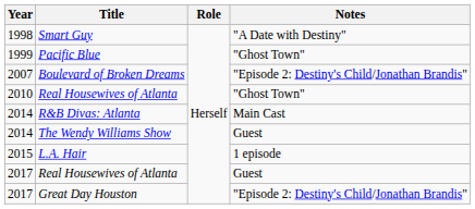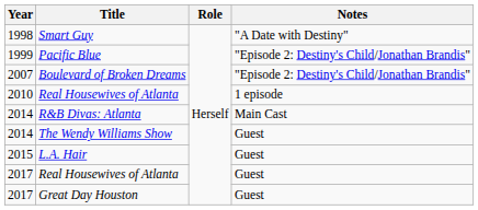 <table class="wikitable sortable">
 <tr>
 <th>Year</th>
 <th>Title</th>
 <th>Role</th>
 <th>Notes</th>
 </tr>
 <tr>
 <td>1998</td>
 <td><em><a href='#'>Smart Guy</a></em></td>
 <td rowspan="9">Herself</td>
 <td>"A Date with Destiny"</td>
 </tr>
 <tr>
 <td>1999</td>
 <td><em><a href='#'>Pacific Blue</a></em></td>
-<td>"Ghost Town"</td>
+<td>"Episode 2: <a href='#'>Destiny's Child</a>/<a href='#'>Jonathan Brandis</a>"</td>
 </tr>
 <tr>
 <td>2007</td>
 <td><em><a href='#'>Boulevard of Broken Dreams</a></em></td>
 <td>"Episode 2: <a href='#'>Destiny's Child</a>/<a href='#'>Jonathan Brandis</a>"</td>
 </tr>
 <tr>
 <td>2010</td>
 <td><em><a href='#'>Real Housewives of Atlanta</a></em></td>
-<td>"Ghost Town"</td>
+<td>1 episode</td>
 </tr>
 <tr>
 <td>2014</td>
 <td><em><a href='#'>R&B Divas: Atlanta</a></em></td>
 <td>Main Cast</td>
 </tr>
 <tr>
 <td>2014</td>
 <td><em><a href='#'>The Wendy Williams Show</a></em></td>
 <td>Guest</td>
 </tr>
 <tr>
 <td>2015</td>
 <td><em><a href='#'>L.A. Hair</a></em></td>
-<td>1 episode</td>
+<td>Guest</td>
 </tr>
 <tr>
 <td>2017</td>
 <td><em>Real Housewives of Atlanta</em></td>
 <td>Guest</td>
 </tr>
 <tr>
 <td>2017</td>
 <td><em>Great Day Houston</em></td>
-<td>"Episode 2: <a href='#'>Destiny's Child</a>/<a href='#'>Jonathan Brandis</a>"</td>
+<td>Guest</td>
 </tr>
 </table>
